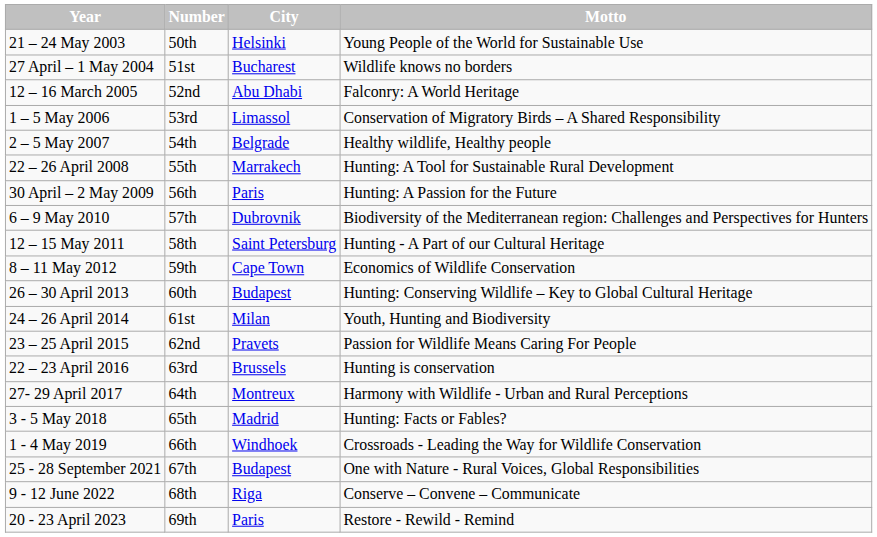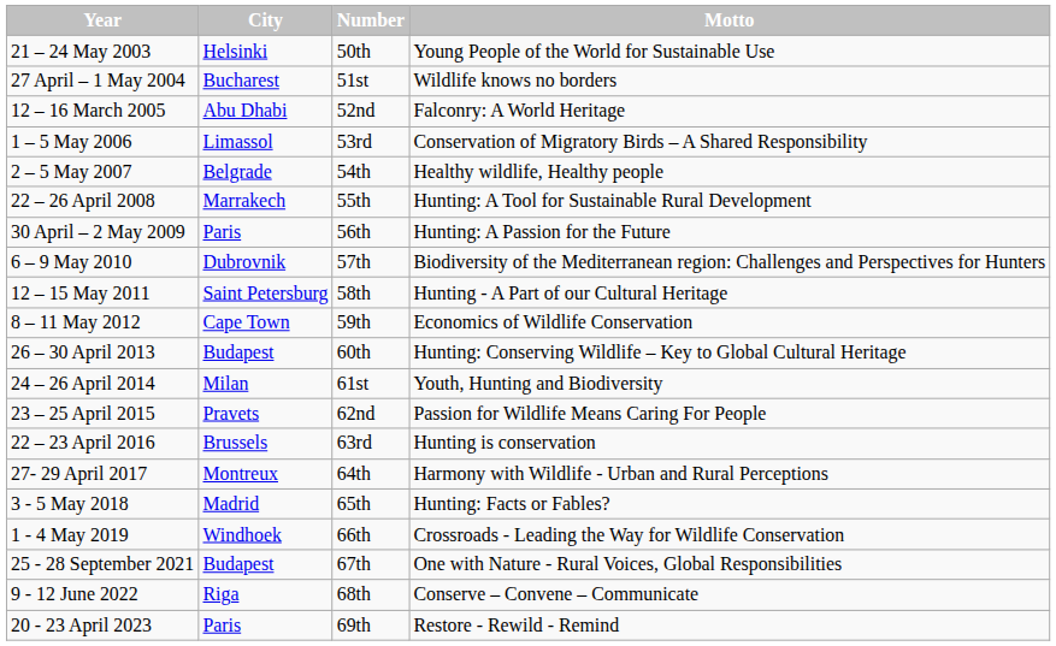 <table class="wikitable" style="margin: 1em auto 1em auto;">
 <tr>
 <th style="text-align:center; background:silver; color:white">Year</th>
+<th style="text-align:center; background:silver; color:white">City</th>
 <th style="text-align:center; background:silver; color:white">Number</th>
-<th style="text-align:center; background:silver; color:white">City</th>
 <th style="text-align:center; background:silver; color:white">Motto</th>
 </tr>
 <tr>
 <td>21 – 24 May 2003</td>
+<td><a href='#'>Helsinki</a></td>
 <td>50th</td>
-<td><a href='#'>Helsinki</a></td>
 <td>Young People of the World for Sustainable Use</td>
 </tr>
 <tr>
 <td>27 April – 1 May 2004</td>
+<td><a href='#'>Bucharest</a></td>
 <td>51st</td>
-<td><a href='#'>Bucharest</a></td>
 <td>Wildlife knows no borders</td>
 </tr>
 <tr>
 <td>12 – 16 March 2005</td>
+<td><a href='#'>Abu Dhabi</a></td>
 <td>52nd</td>
-<td><a href='#'>Abu Dhabi</a></td>
 <td>Falconry: A World Heritage</td>
 </tr>
 <tr>
 <td>1 – 5 May 2006</td>
+<td><a href='#'>Limassol</a></td>
 <td>53rd</td>
-<td><a href='#'>Limassol</a></td>
 <td>Conservation of Migratory Birds – A Shared Responsibility</td>
 </tr>
 <tr>
 <td>2 – 5 May 2007</td>
+<td><a href='#'>Belgrade</a></td>
 <td>54th</td>
-<td><a href='#'>Belgrade</a></td>
 <td>Healthy wildlife, Healthy people</td>
 </tr>
 <tr>
 <td>22 – 26 April 2008</td>
+<td><a href='#'>Marrakech</a></td>
 <td>55th</td>
-<td><a href='#'>Marrakech</a></td>
 <td>Hunting: A Tool for Sustainable Rural Development</td>
 </tr>
 <tr>
 <td>30 April – 2 May 2009</td>
+<td><a href='#'>Paris</a></td>
 <td>56th</td>
-<td><a href='#'>Paris</a></td>
 <td>Hunting: A Passion for the Future</td>
 </tr>
 <tr>
 <td>6 – 9 May 2010</td>
+<td><a href='#'>Dubrovnik</a></td>
 <td>57th</td>
-<td><a href='#'>Dubrovnik</a></td>
 <td>Biodiversity of the Mediterranean region: Challenges and Perspectives for Hunters</td>
 </tr>
 <tr>
 <td>12 – 15 May 2011</td>
+<td><a href='#'>Saint Petersburg</a></td>
 <td>58th</td>
-<td><a href='#'>Saint Petersburg</a></td>
 <td>Hunting - A Part of our Cultural Heritage</td>
 </tr>
 <tr>
 <td>8 – 11 May 2012</td>
+<td><a href='#'>Cape Town</a></td>
 <td>59th</td>
-<td><a href='#'>Cape Town</a></td>
 <td>Economics of Wildlife Conservation</td>
 </tr>
 <tr>
 <td>26 – 30 April 2013</td>
+<td><a href='#'>Budapest</a></td>
 <td>60th</td>
-<td><a href='#'>Budapest</a></td>
 <td>Hunting: Conserving Wildlife – Key to Global Cultural Heritage</td>
 </tr>
 <tr>
 <td>24 – 26 April 2014</td>
+<td><a href='#'>Milan</a></td>
 <td>61st</td>
-<td><a href='#'>Milan</a></td>
 <td>Youth, Hunting and Biodiversity</td>
 </tr>
 <tr>
 <td>23 – 25 April 2015</td>
+<td><a href='#'>Pravets</a></td>
 <td>62nd</td>
-<td><a href='#'>Pravets</a></td>
 <td>Passion for Wildlife Means Caring For People</td>
 </tr>
 <tr>
 <td>22 – 23 April 2016</td>
+<td><a href='#'>Brussels</a></td>
 <td>63rd</td>
-<td><a href='#'>Brussels</a></td>
 <td>Hunting is conservation</td>
 </tr>
 <tr>
 <td>27- 29 April 2017</td>
+<td><a href='#'>Montreux</a></td>
 <td>64th</td>
-<td><a href='#'>Montreux</a></td>
 <td>Harmony with Wildlife - Urban and Rural Perceptions</td>
 </tr>
 <tr>
 <td>3 - 5 May 2018</td>
+<td><a href='#'>Madrid</a></td>
 <td>65th</td>
-<td><a href='#'>Madrid</a></td>
 <td>Hunting: Facts or Fables?</td>
 </tr>
 <tr>
 <td>1 - 4 May 2019</td>
+<td><a href='#'>Windhoek</a></td>
 <td>66th</td>
-<td><a href='#'>Windhoek</a></td>
 <td>Crossroads - Leading the Way for Wildlife Conservation</td>
 </tr>
 <tr>
 <td>25 - 28 September 2021</td>
+<td><a href='#'>Budapest</a></td>
 <td>67th</td>
-<td><a href='#'>Budapest</a></td>
 <td>One with Nature - Rural Voices, Global Responsibilities</td>
 </tr>
 <tr>
 <td>9 - 12 June 2022</td>
+<td><a href='#'>Riga</a></td>
 <td>68th</td>
-<td><a href='#'>Riga</a></td>
 <td>Conserve – Convene – Communicate</td>
 </tr>
 <tr>
 <td>20 - 23 April 2023</td>
+<td><a href='#'>Paris</a></td>
 <td>69th</td>
-<td><a href='#'>Paris</a></td>
 <td>Restore - Rewild - Remind</td>
 </tr>
 </table>
